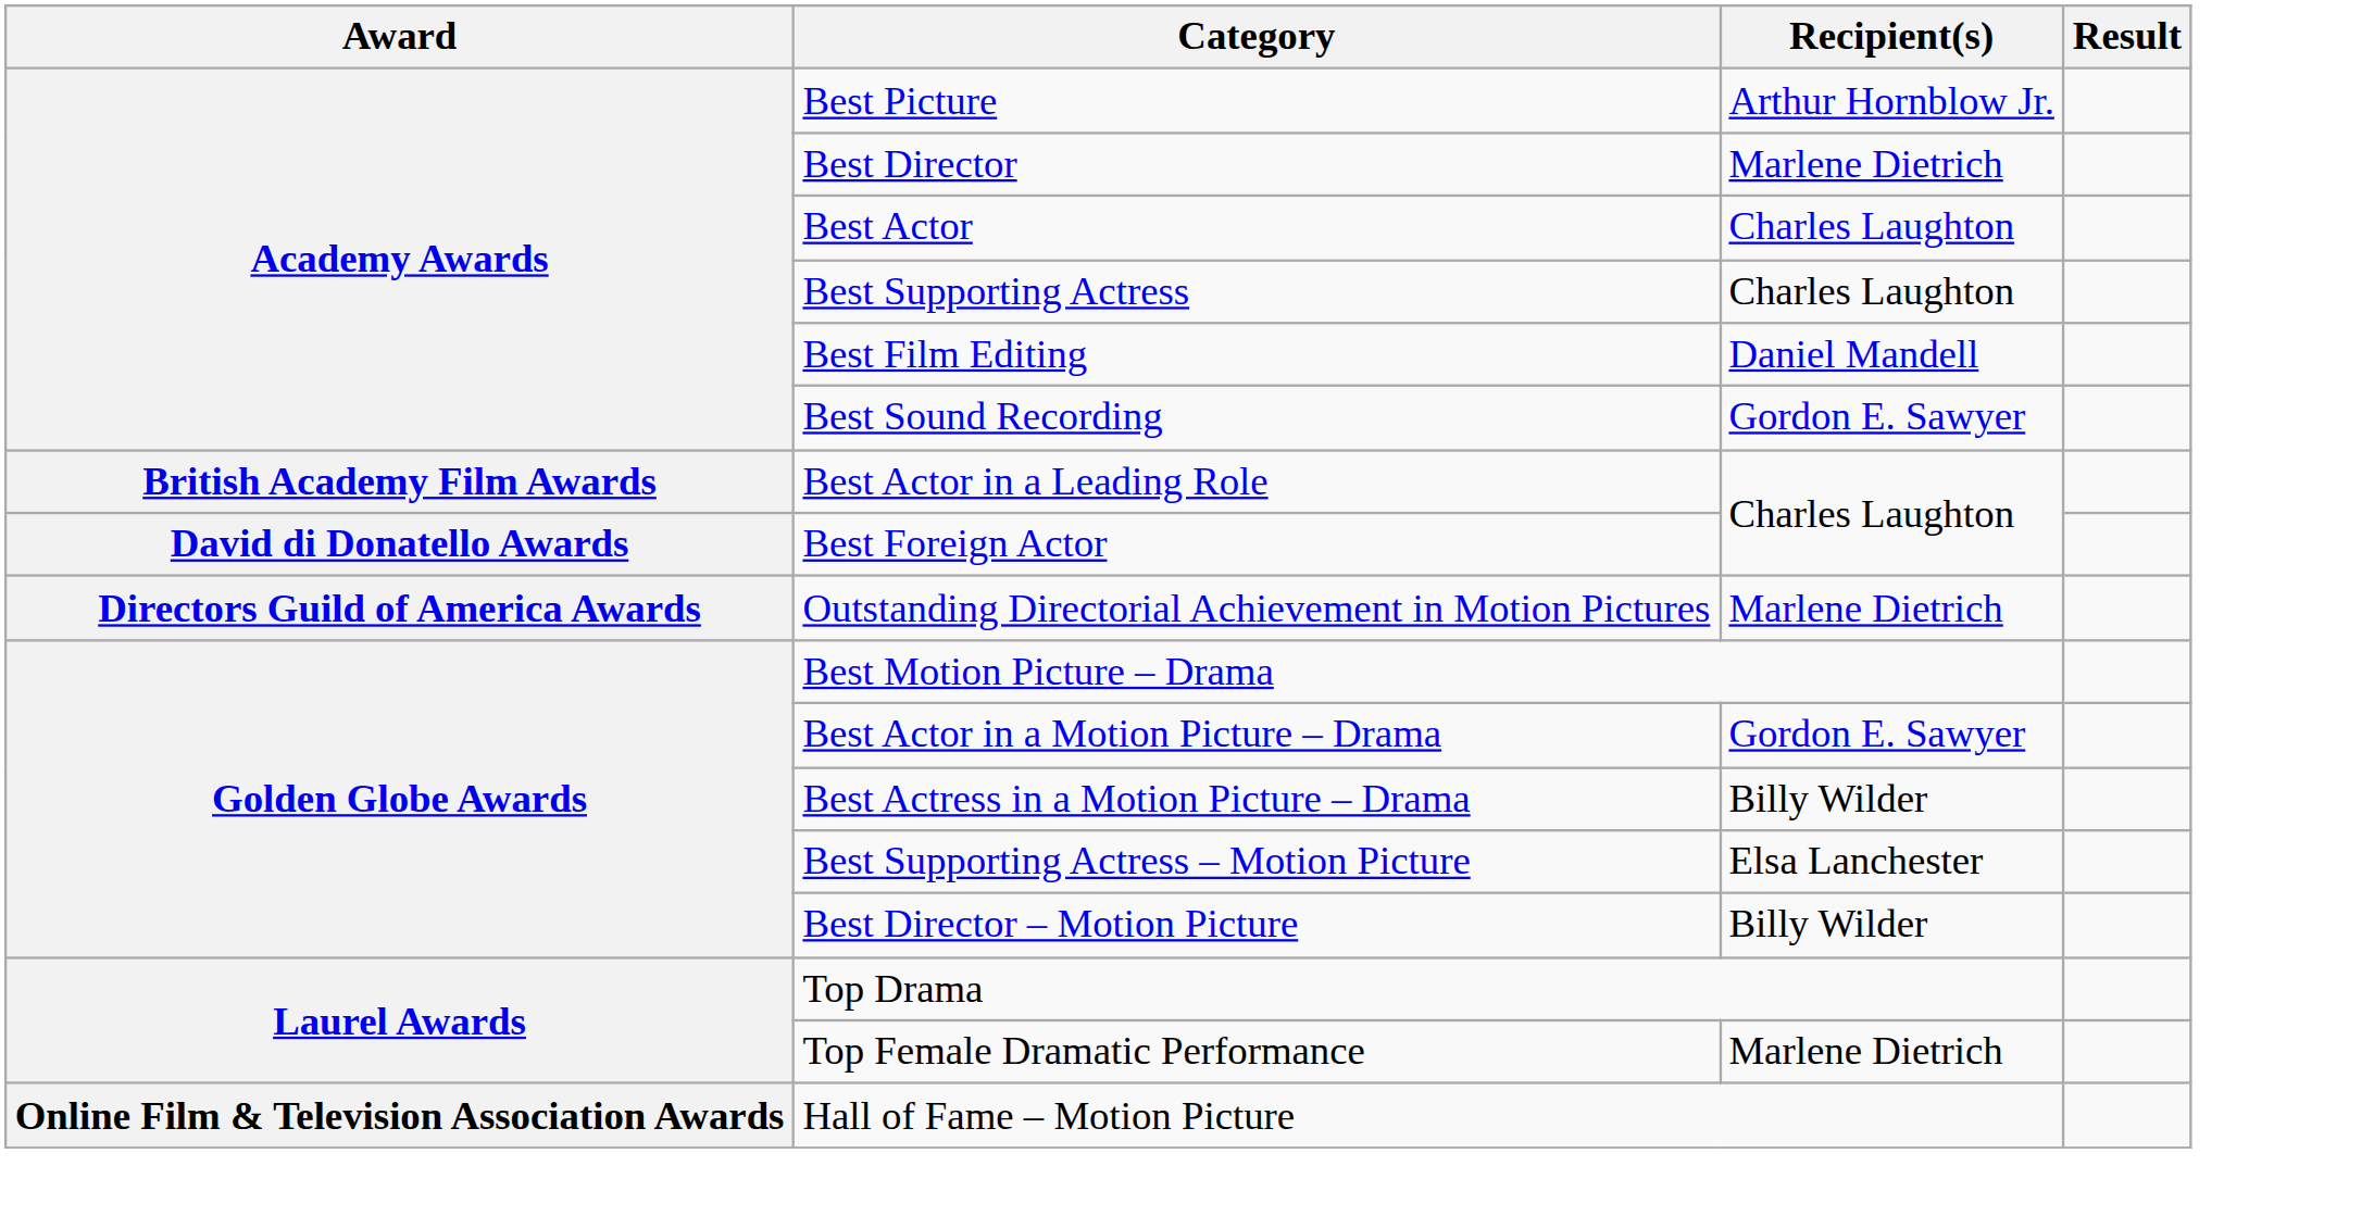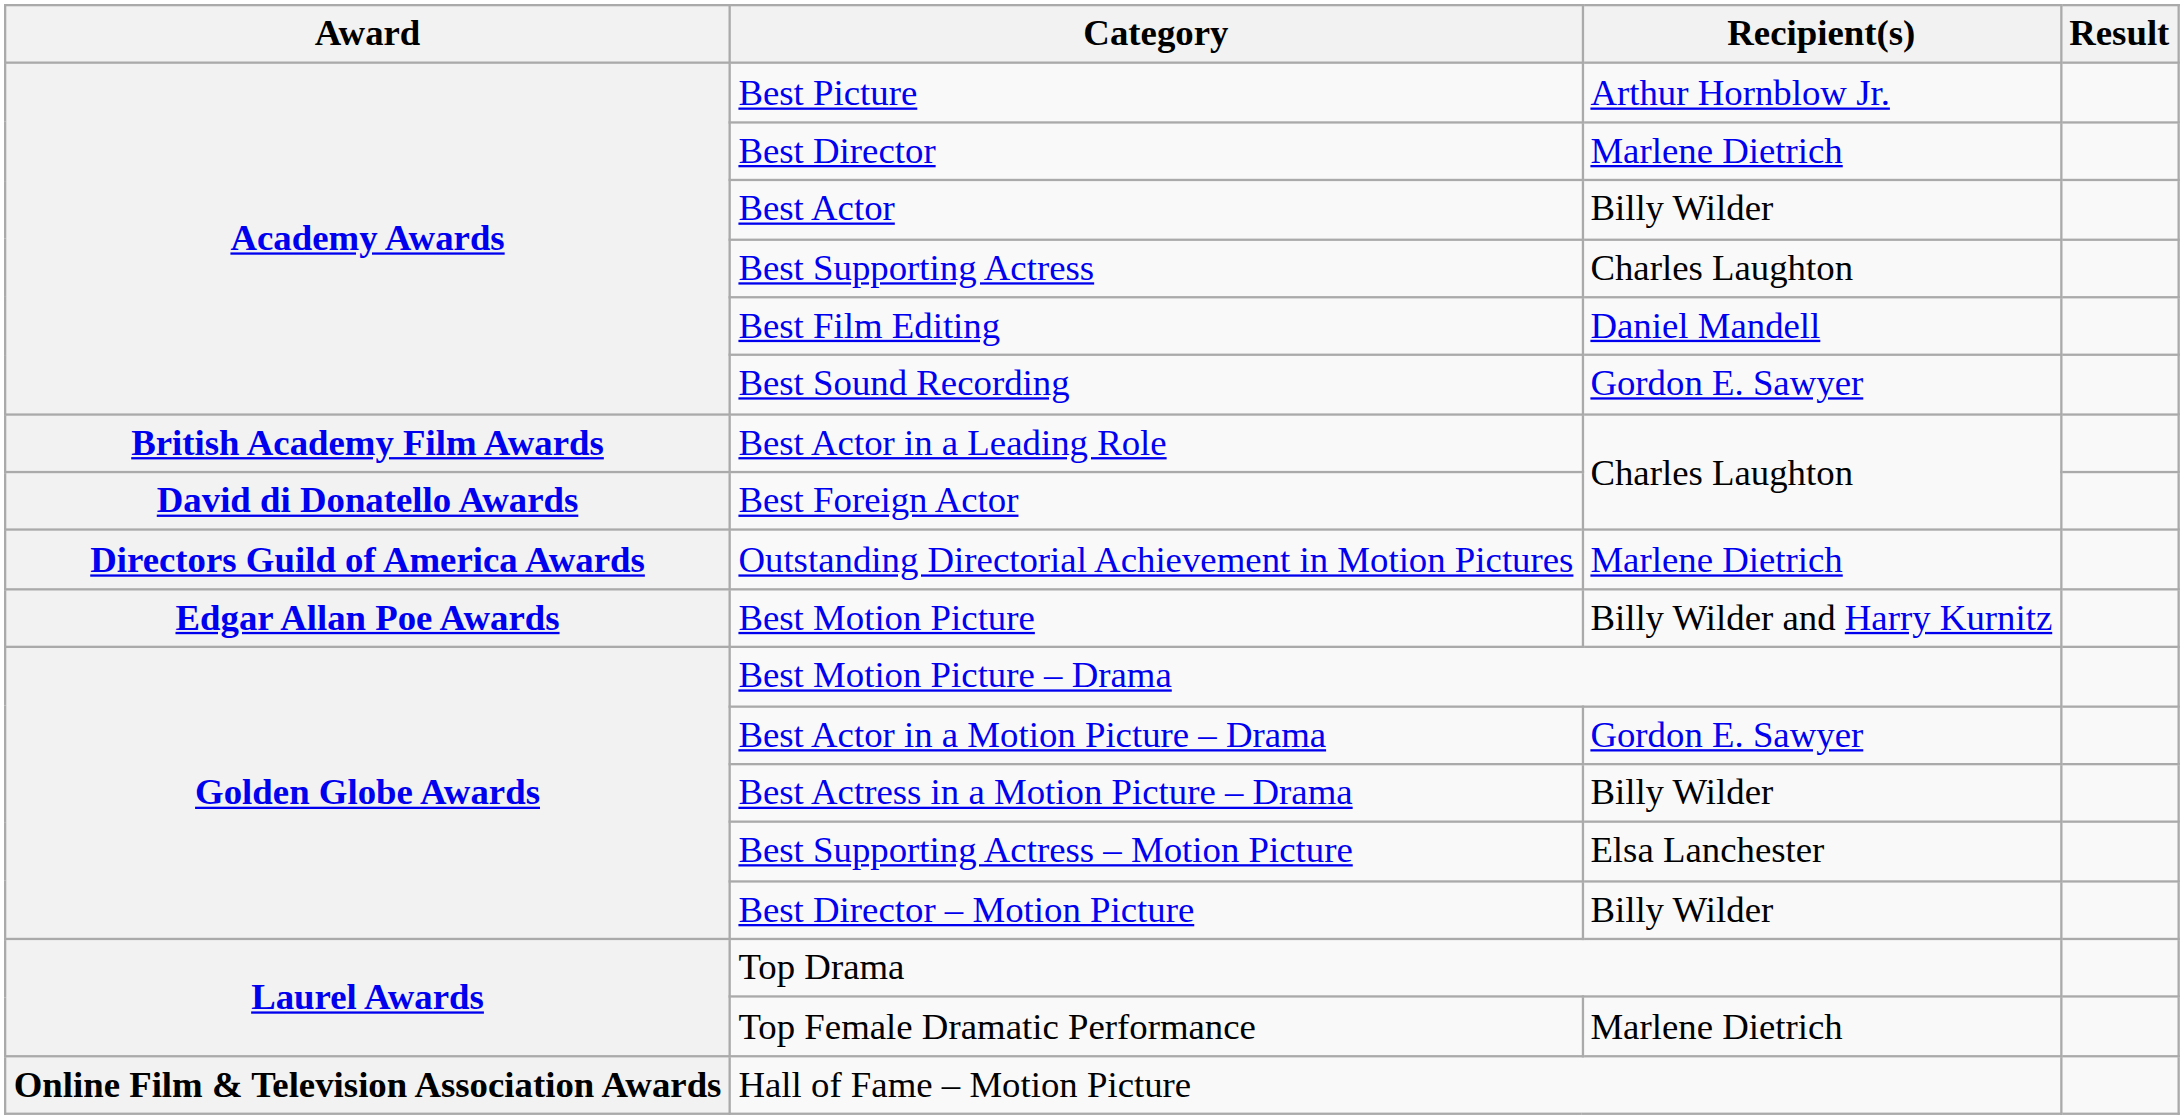 <table class="wikitable plainrowheaders">
 <tr>
 <th scope="col">Award</th>
 <th scope="col">Category</th>
 <th scope="col">Recipient(s)</th>
 <th scope="col">Result</th>
 </tr>
 <tr>
 <th scope="row" rowspan="6"><a href='#'>Academy Awards</a></th>
 <td><a href='#'>Best Picture</a></td>
 <td><a href='#'>Arthur Hornblow Jr.</a></td>
 <td></td>
 </tr>
 <tr>
 <td><a href='#'>Best Director</a></td>
 <td><a href='#'>Marlene Dietrich</a></td>
 <td></td>
 </tr>
 <tr>
 <td><a href='#'>Best Actor</a></td>
-<td><a href='#'>Charles Laughton</a></td>
+<td>Billy Wilder</td>
 <td></td>
 </tr>
 <tr>
 <td><a href='#'>Best Supporting Actress</a></td>
 <td>Charles Laughton</td>
 <td></td>
 </tr>
 <tr>
 <td><a href='#'>Best Film Editing</a></td>
 <td><a href='#'>Daniel Mandell</a></td>
 <td></td>
 </tr>
 <tr>
 <td><a href='#'>Best Sound Recording</a></td>
 <td><a href='#'>Gordon E. Sawyer</a></td>
 <td></td>
 </tr>
 <tr>
 <th scope="row"><a href='#'>British Academy Film Awards</a></th>
 <td><a href='#'>Best Actor in a Leading Role</a></td>
 <td rowspan=2>Charles Laughton</td>
 <td></td>
 </tr>
 <tr>
 <th scope="row"><a href='#'>David di Donatello Awards</a></th>
 <td><a href='#'>Best Foreign Actor</a></td>
 <td></td>
 </tr>
 <tr>
 <th scope="row"><a href='#'>Directors Guild of America Awards</a></th>
 <td><a href='#'>Outstanding Directorial Achievement in Motion Pictures</a></td>
 <td><a href='#'>Marlene Dietrich</a></td>
+<td></td>
+</tr>
+<tr>
+<th scope="row"><a href='#'>Edgar Allan Poe Awards</a></th>
+<td><a href='#'>Best Motion Picture</a></td>
+<td>Billy Wilder and <a href='#'>Harry Kurnitz</a></td>
 <td></td>
 </tr>
 <tr>
 <th scope="row" rowspan="5"><a href='#'>Golden Globe Awards</a></th>
 <td colspan="2"><a href='#'>Best Motion Picture – Drama</a></td>
 <td></td>
 </tr>
 <tr>
 <td><a href='#'>Best Actor in a Motion Picture – Drama</a></td>
 <td><a href='#'>Gordon E. Sawyer</a></td>
 <td></td>
 </tr>
 <tr>
 <td><a href='#'>Best Actress in a Motion Picture – Drama</a></td>
 <td>Billy Wilder</td>
 <td></td>
 </tr>
 <tr>
 <td><a href='#'>Best Supporting Actress – Motion Picture</a></td>
 <td>Elsa Lanchester</td>
 <td></td>
 </tr>
 <tr>
 <td><a href='#'>Best Director – Motion Picture</a></td>
 <td>Billy Wilder</td>
 <td></td>
 </tr>
 <tr>
 <th scope="row" rowspan="2"><a href='#'>Laurel Awards</a></th>
 <td colspan="2">Top Drama</td>
 <td></td>
 </tr>
 <tr>
 <td>Top Female Dramatic Performance</td>
 <td>Marlene Dietrich</td>
 <td></td>
 </tr>
 <tr>
 <th scope="row">Online Film & Television Association Awards</th>
 <td colspan="2">Hall of Fame – Motion Picture</td>
 <td></td>
 </tr>
 </table>
